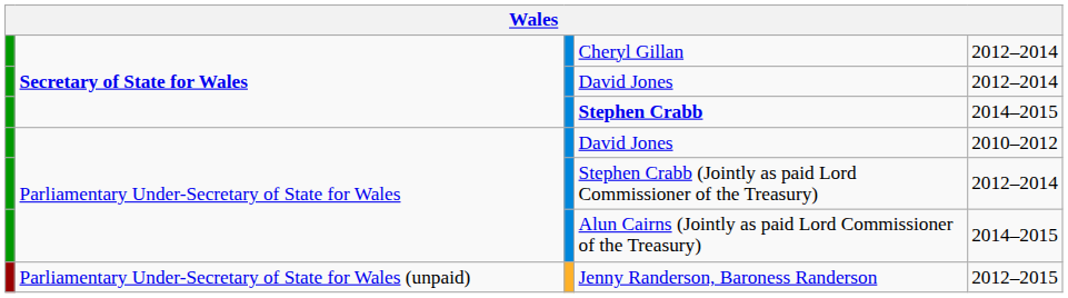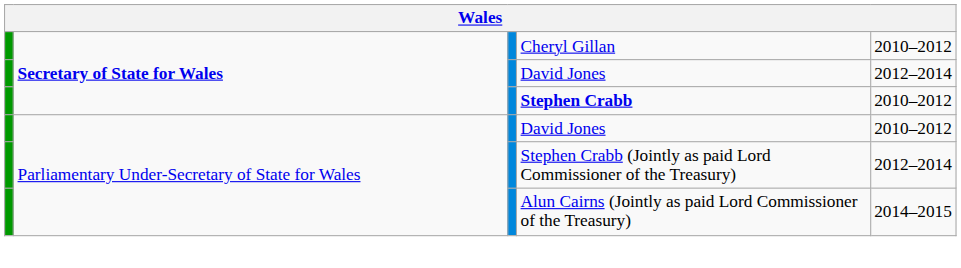 <table class="wikitable">
 <tr>
 <th colspan=5><a href='#'>Wales</a></th>
 </tr>
 <tr>
 <td style="width:1px;; background:#090;"></td>
 <td style="width:450px;" rowspan="3"><strong><a href='#'>Secretary of State for Wales</a></strong></td>
 <td style="width:1px;; background:#0087dc;"></td>
 <td width=320><a href='#'>Cheryl Gillan</a></td>
-<td>2012–2014</td>
+<td>2010–2012</td>
 </tr>
 <tr>
 <td style="width:1px;; background:#090;"></td>
 <td style="width:1px;; background:#0087dc;"></td>
 <td><a href='#'>David Jones</a></td>
 <td>2012–2014</td>
 </tr>
 <tr>
 <td style="width:1px;; background:#090;"></td>
 <td style="width:1px;; background:#0087dc;"></td>
 <td><strong><a href='#'>Stephen Crabb</a></strong></td>
-<td>2014–2015</td>
+<td>2010–2012</td>
 </tr>
 <tr>
 <td style="width:1px;; background:#090;"></td>
 <td style="width:450px;" rowspan="3"><a href='#'>Parliamentary Under-Secretary of State for Wales</a></td>
 <td style="width:1px;; background:#0087dc;"></td>
 <td width=320><a href='#'>David Jones</a></td>
 <td>2010–2012</td>
 </tr>
 <tr>
 <td style="width:1px;; background:#090;"></td>
 <td style="width:1px;; background:#0087dc;"></td>
 <td><a href='#'>Stephen Crabb</a> (Jointly as paid Lord Commissioner of the Treasury)</td>
 <td>2012–2014</td>
 </tr>
 <tr>
 <td style="width:1px;; background:#090;"></td>
 <td style="width:1px;; background:#0087dc;"></td>
 <td><a href='#'>Alun Cairns</a> (Jointly as paid Lord Commissioner of the Treasury)</td>
 <td>2014–2015</td>
 </tr>
-<tr>
-<td style="width:1px;; background:#900;"></td>
-<td><a href='#'>Parliamentary Under-Secretary of State for Wales</a> (unpaid)</td>
-<td style="width:1px;; background:#FFB128;"></td>
-<td><a href='#'>Jenny Randerson, Baroness Randerson</a></td>
-<td>2012–2015</td>
-</tr>
 </table>
